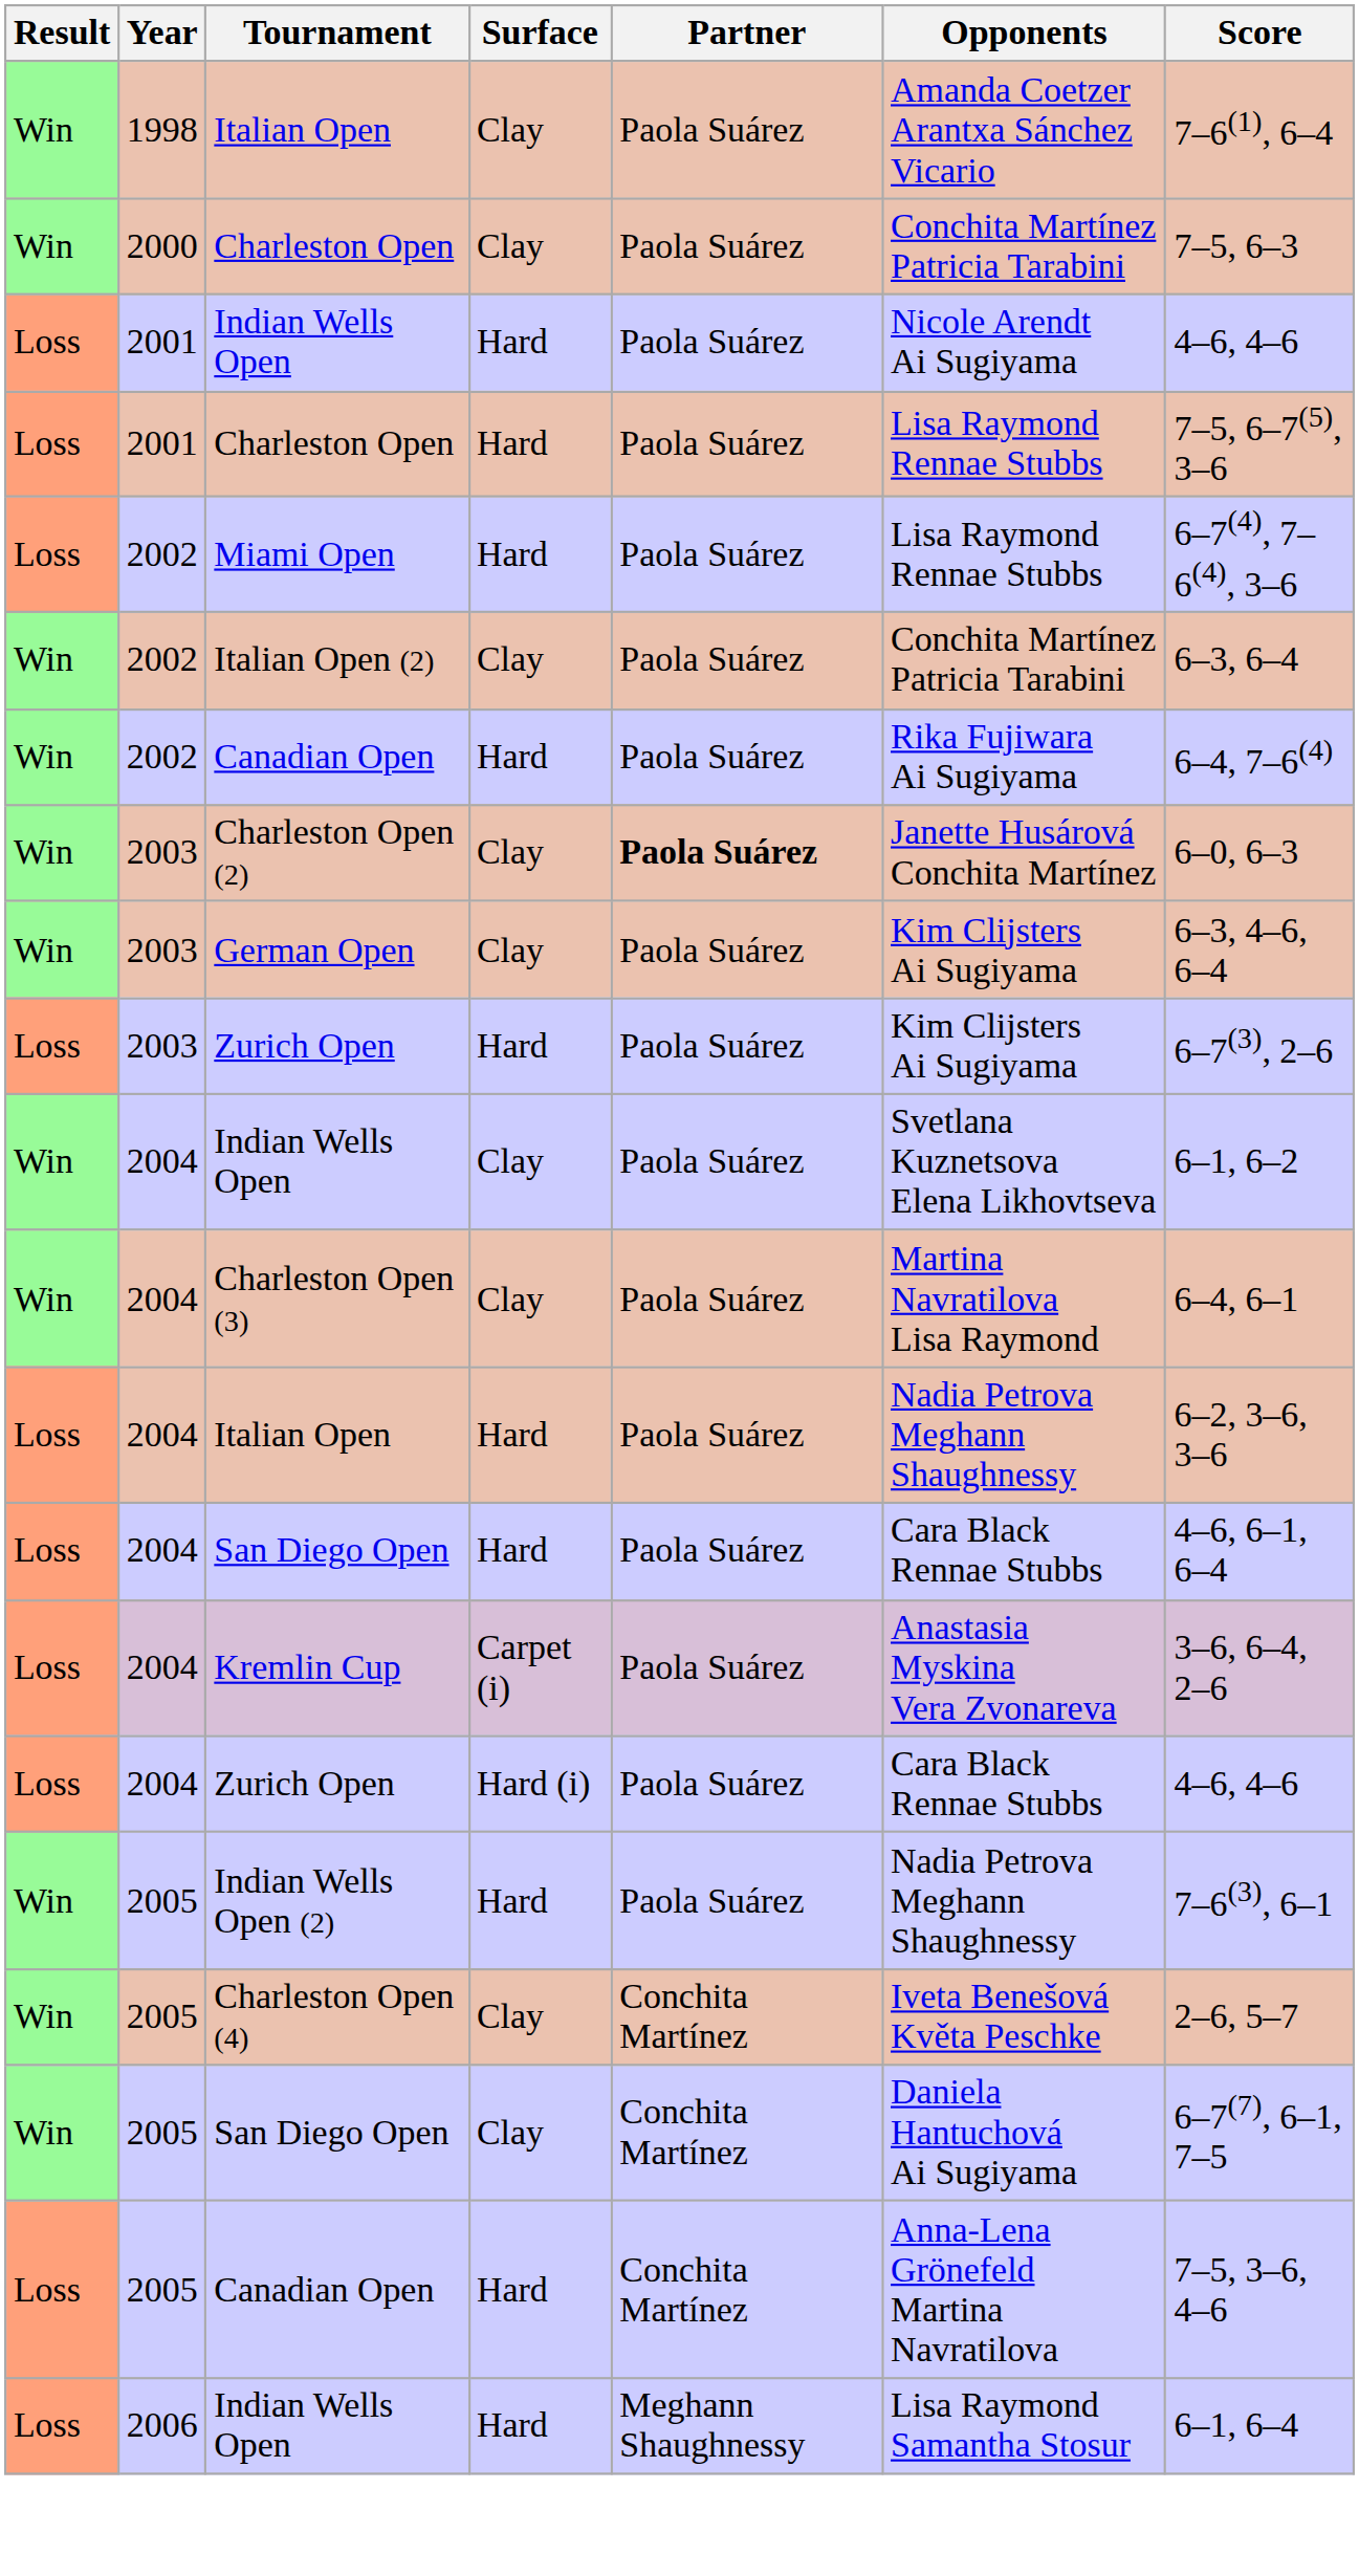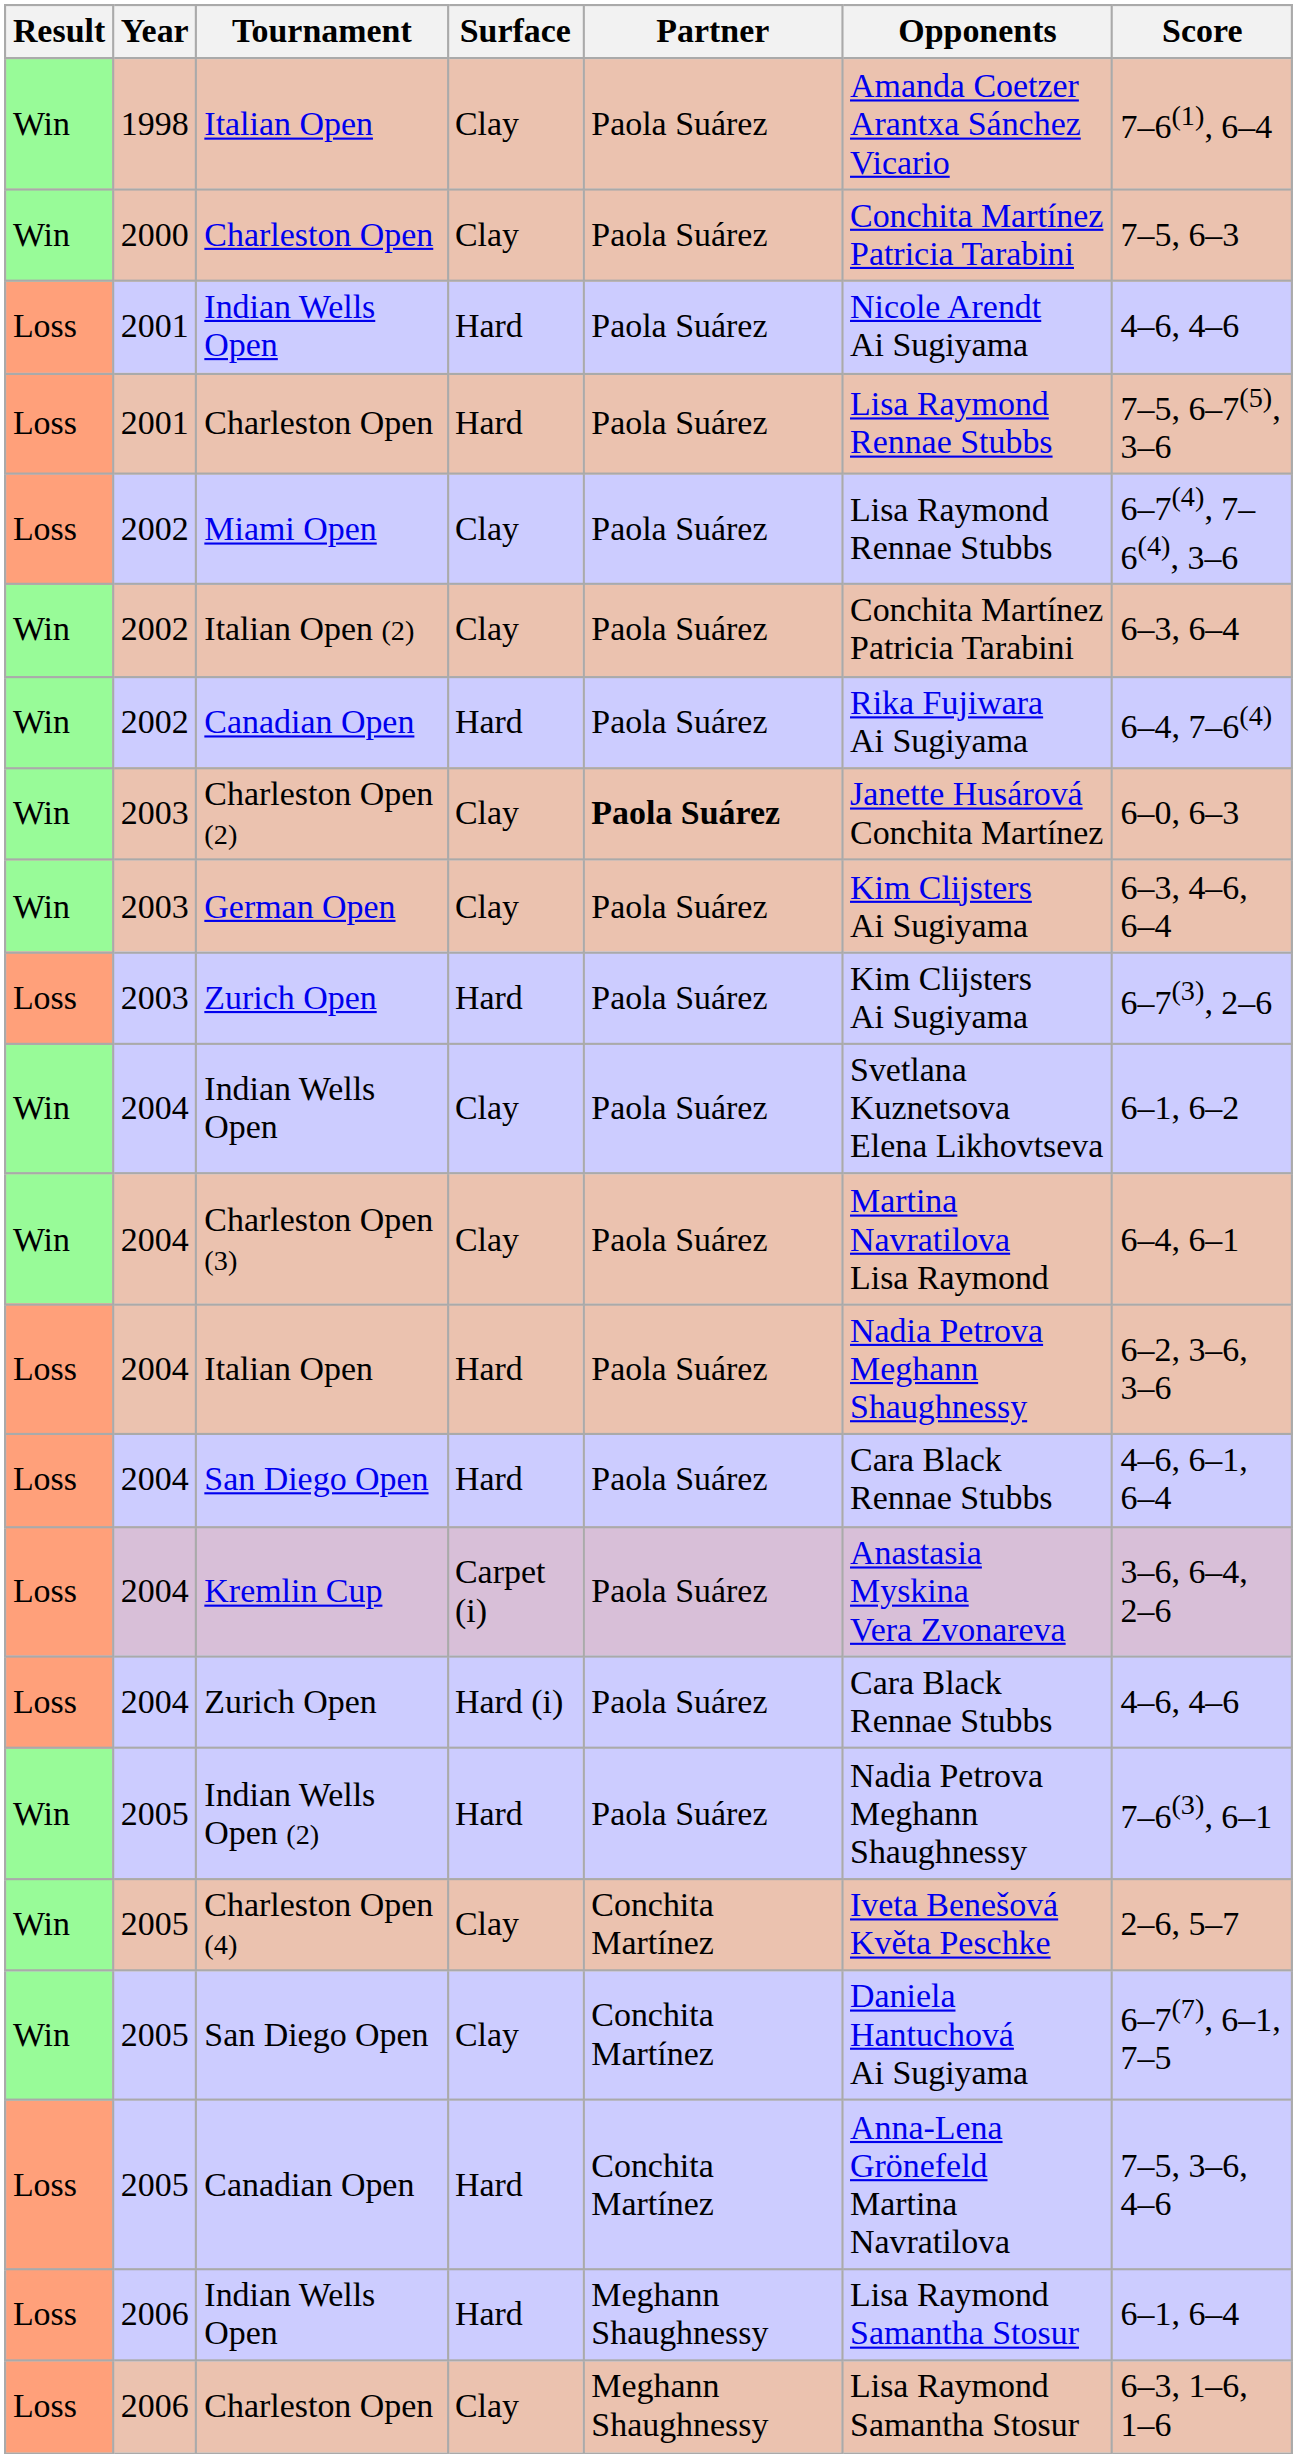 <table class="sortable wikitable">
 <tr>
 <th>Result</th>
 <th>Year</th>
 <th>Tournament</th>
 <th>Surface</th>
 <th>Partner</th>
 <th>Opponents</th>
 <th class="unsortable">Score</th>
 </tr>
 <tr bgcolor="#ebc2af">
 <td bgcolor="98FB98">Win</td>
 <td>1998</td>
 <td><a href='#'>Italian Open</a></td>
 <td>Clay</td>
 <td> Paola Suárez</td>
 <td> <a href='#'>Amanda Coetzer</a> <br>  <a href='#'>Arantxa Sánchez Vicario</a></td>
 <td>7–6<sup>(1)</sup>, 6–4</td>
 </tr>
 <tr bgcolor="#ebc2af">
 <td bgcolor="98FB98">Win</td>
 <td>2000</td>
 <td><a href='#'>Charleston Open</a></td>
 <td>Clay</td>
 <td> Paola Suárez</td>
 <td> <a href='#'>Conchita Martínez</a> <br>  <a href='#'>Patricia Tarabini</a></td>
 <td>7–5, 6–3</td>
 </tr>
 <tr bgcolor="#ccf">
 <td bgcolor="ffa07a">Loss</td>
 <td>2001</td>
 <td><a href='#'>Indian Wells Open</a></td>
 <td>Hard</td>
 <td> Paola Suárez</td>
 <td> <a href='#'>Nicole Arendt</a> <br>  Ai Sugiyama</td>
 <td>4–6, 4–6</td>
 </tr>
 <tr bgcolor="#ebc2af">
 <td bgcolor="ffa07a">Loss</td>
 <td>2001</td>
 <td>Charleston Open</td>
 <td>Hard</td>
 <td> Paola Suárez</td>
 <td> <a href='#'>Lisa Raymond</a> <br>  <a href='#'>Rennae Stubbs</a></td>
 <td>7–5, 6–7<sup>(5)</sup>, 3–6</td>
 </tr>
 <tr bgcolor="#ccf">
 <td bgcolor="ffa07a">Loss</td>
 <td>2002</td>
 <td><a href='#'>Miami Open</a></td>
-<td>Hard</td>
+<td>Clay</td>
 <td> Paola Suárez</td>
 <td> Lisa Raymond <br>  Rennae Stubbs</td>
 <td>6–7<sup>(4)</sup>, 7–6<sup>(4)</sup>, 3–6</td>
 </tr>
 <tr bgcolor="#ebc2af">
 <td bgcolor="98FB98">Win</td>
 <td>2002</td>
 <td>Italian Open <small>(2)</small></td>
 <td>Clay</td>
 <td> Paola Suárez</td>
 <td> Conchita Martínez <br>  Patricia Tarabini</td>
 <td>6–3, 6–4</td>
 </tr>
 <tr bgcolor="#ccf">
 <td bgcolor="98FB98">Win</td>
 <td>2002</td>
 <td><a href='#'>Canadian Open</a></td>
 <td>Hard</td>
 <td> Paola Suárez</td>
 <td> <a href='#'>Rika Fujiwara</a> <br>  Ai Sugiyama</td>
 <td>6–4, 7–6<sup>(4)</sup></td>
 </tr>
 <tr bgcolor="#ebc2af">
 <td bgcolor="98FB98">Win</td>
 <td>2003</td>
 <td>Charleston Open <small>(2)</small></td>
 <td>Clay</td>
 <td><strong> Paola Suárez</strong></td>
 <td> <a href='#'>Janette Husárová</a> <br>  Conchita Martínez</td>
 <td>6–0, 6–3</td>
 </tr>
 <tr bgcolor="#ebc2af">
 <td bgcolor="98FB98">Win</td>
 <td>2003</td>
 <td><a href='#'>German Open</a></td>
 <td>Clay</td>
 <td> Paola Suárez</td>
 <td> <a href='#'>Kim Clijsters</a> <br>  Ai Sugiyama</td>
 <td>6–3, 4–6, 6–4</td>
 </tr>
 <tr bgcolor="#ccf">
 <td bgcolor="ffa07a">Loss</td>
 <td>2003</td>
 <td><a href='#'>Zurich Open</a></td>
 <td>Hard</td>
 <td> Paola Suárez</td>
 <td> Kim Clijsters <br>  Ai Sugiyama</td>
 <td>6–7<sup>(3)</sup>, 2–6</td>
 </tr>
 <tr bgcolor="#ccf">
 <td bgcolor="98FB98">Win</td>
 <td>2004</td>
 <td>Indian Wells Open</td>
 <td>Clay</td>
 <td> Paola Suárez</td>
 <td> Svetlana Kuznetsova <br>  Elena Likhovtseva</td>
 <td>6–1, 6–2</td>
 </tr>
 <tr bgcolor="#ebc2af">
 <td bgcolor="98FB98">Win</td>
 <td>2004</td>
 <td>Charleston Open <small>(3)</small></td>
 <td>Clay</td>
 <td> Paola Suárez</td>
 <td> <a href='#'>Martina Navratilova</a> <br>  Lisa Raymond</td>
 <td>6–4, 6–1</td>
 </tr>
 <tr bgcolor="#ebc2af">
 <td bgcolor="ffa07a">Loss</td>
 <td>2004</td>
 <td>Italian Open</td>
 <td>Hard</td>
 <td> Paola Suárez</td>
 <td> <a href='#'>Nadia Petrova</a> <br>  <a href='#'>Meghann Shaughnessy</a></td>
 <td>6–2, 3–6, 3–6</td>
 </tr>
 <tr bgcolor="#ccf">
 <td bgcolor="ffa07a">Loss</td>
 <td>2004</td>
 <td><a href='#'>San Diego Open</a></td>
 <td>Hard</td>
 <td> Paola Suárez</td>
 <td> Cara Black <br>  Rennae Stubbs</td>
 <td>4–6, 6–1, 6–4</td>
 </tr>
 <tr bgcolor="thistle">
 <td bgcolor="ffa07a">Loss</td>
 <td>2004</td>
 <td><a href='#'>Kremlin Cup</a></td>
 <td>Carpet (i)</td>
 <td> Paola Suárez</td>
 <td> <a href='#'>Anastasia Myskina</a> <br>  <a href='#'>Vera Zvonareva</a></td>
 <td>3–6, 6–4, 2–6</td>
 </tr>
 <tr bgcolor="#ccf">
 <td bgcolor="ffa07a">Loss</td>
 <td>2004</td>
 <td>Zurich Open</td>
 <td>Hard (i)</td>
 <td> Paola Suárez</td>
 <td> Cara Black <br>  Rennae Stubbs</td>
 <td>4–6, 4–6</td>
 </tr>
 <tr bgcolor="#ccf">
 <td bgcolor="98FB98">Win</td>
 <td>2005</td>
 <td>Indian Wells Open <small>(2)</small></td>
 <td>Hard</td>
 <td> Paola Suárez</td>
 <td> Nadia Petrova <br>  Meghann Shaughnessy</td>
 <td>7–6<sup>(3)</sup>, 6–1</td>
 </tr>
 <tr bgcolor="#ebc2af">
 <td bgcolor="98FB98">Win</td>
 <td>2005</td>
 <td>Charleston Open <small>(4)</small></td>
 <td>Clay</td>
 <td> Conchita Martínez</td>
 <td> <a href='#'>Iveta Benešová</a> <br>  <a href='#'>Květa Peschke</a></td>
 <td>2–6, 5–7</td>
 </tr>
 <tr bgcolor="#ccf">
 <td bgcolor="98FB98">Win</td>
 <td>2005</td>
 <td>San Diego Open</td>
 <td>Clay</td>
 <td> Conchita Martínez</td>
 <td> <a href='#'>Daniela Hantuchová</a> <br>  Ai Sugiyama</td>
 <td>6–7<sup>(7)</sup>, 6–1, 7–5</td>
 </tr>
 <tr bgcolor="#ccf">
 <td bgcolor="ffa07a">Loss</td>
 <td>2005</td>
 <td>Canadian Open</td>
 <td>Hard</td>
 <td> Conchita Martínez</td>
 <td> <a href='#'>Anna-Lena Grönefeld</a> <br>  Martina Navratilova</td>
 <td>7–5, 3–6, 4–6</td>
 </tr>
 <tr bgcolor="#ccf">
 <td bgcolor="ffa07a">Loss</td>
 <td>2006</td>
 <td>Indian Wells Open</td>
 <td>Hard</td>
 <td> Meghann Shaughnessy</td>
 <td> Lisa Raymond <br>  <a href='#'>Samantha Stosur</a></td>
 <td>6–1, 6–4</td>
 </tr>
+<tr bgcolor="#ebc2af">
+<td bgcolor="ffa07a">Loss</td>
+<td>2006</td>
+<td>Charleston Open</td>
+<td>Clay</td>
+<td> Meghann Shaughnessy</td>
+<td> Lisa Raymond <br>  Samantha Stosur</td>
+<td>6–3, 1–6, 1–6</td>
+</tr>
 </table>
